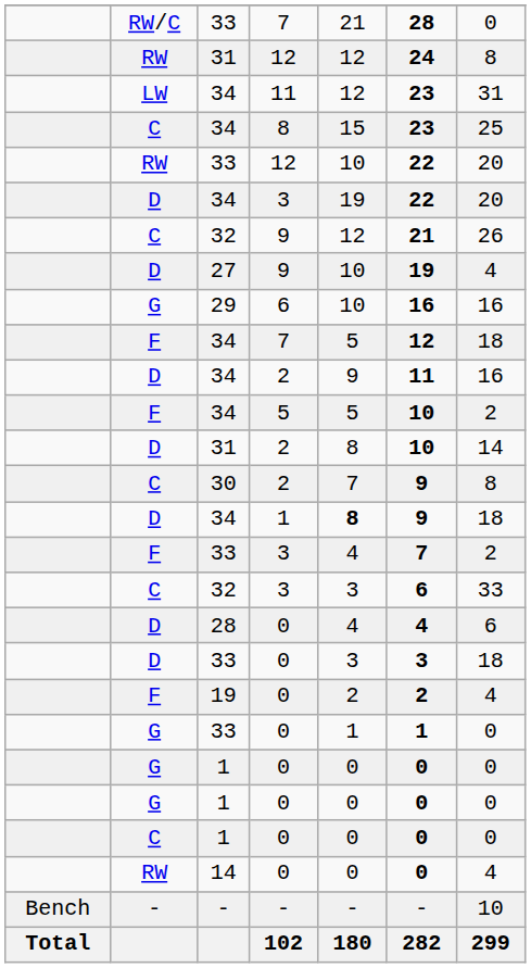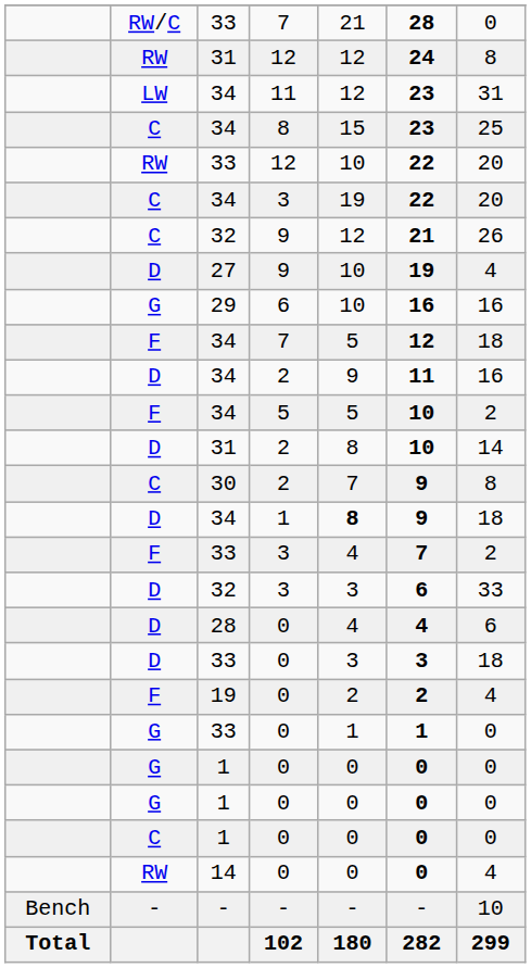 <table class="wikitable sortable" width ="50%">
 <tr align="center">
 </tr>
 <tr align="center" bgcolor="">
 <td></td>
 <td><a href='#'>RW</a>/<a href='#'>C</a></td>
 <td>33</td>
 <td>7</td>
 <td>21</td>
 <td><strong>28</strong></td>
 <td>0</td>
 </tr>
 <tr align="center" bgcolor="f0f0f0">
 <td></td>
 <td><a href='#'>RW</a></td>
 <td>31</td>
 <td>12</td>
 <td>12</td>
 <td><strong>24</strong></td>
 <td>8</td>
 </tr>
 <tr align="center" bgcolor="">
 <td></td>
 <td><a href='#'>LW</a></td>
 <td>34</td>
 <td>11</td>
 <td>12</td>
 <td><strong>23</strong></td>
 <td>31</td>
 </tr>
 <tr align="center" bgcolor="f0f0f0">
 <td></td>
 <td><a href='#'>C</a></td>
 <td>34</td>
 <td>8</td>
 <td>15</td>
 <td><strong>23</strong></td>
 <td>25</td>
 </tr>
 <tr align="center" bgcolor="">
 <td></td>
 <td><a href='#'>RW</a></td>
 <td>33</td>
 <td>12</td>
 <td>10</td>
 <td><strong>22</strong></td>
 <td>20</td>
 </tr>
 <tr align="center" bgcolor="f0f0f0">
 <td></td>
-<td><a href='#'>D</a></td>
+<td><a href='#'>C</a></td>
 <td>34</td>
 <td>3</td>
 <td>19</td>
 <td><strong>22</strong></td>
 <td>20</td>
 </tr>
 <tr align="center" bgcolor="">
 <td></td>
 <td><a href='#'>C</a></td>
 <td>32</td>
 <td>9</td>
 <td>12</td>
 <td><strong>21</strong></td>
 <td>26</td>
 </tr>
 <tr align="center" bgcolor="f0f0f0">
 <td></td>
 <td><a href='#'>D</a></td>
 <td>27</td>
 <td>9</td>
 <td>10</td>
 <td><strong>19</strong></td>
 <td>4</td>
 </tr>
 <tr align="center" bgcolor="">
 <td></td>
 <td><a href='#'>G</a></td>
 <td>29</td>
 <td>6</td>
 <td>10</td>
 <td><strong>16</strong></td>
 <td>16</td>
 </tr>
 <tr align="center" bgcolor="f0f0f0">
 <td></td>
 <td><a href='#'>F</a></td>
 <td>34</td>
 <td>7</td>
 <td>5</td>
 <td><strong>12</strong></td>
 <td>18</td>
 </tr>
 <tr align="center" bgcolor="">
 <td></td>
 <td><a href='#'>D</a></td>
 <td>34</td>
 <td>2</td>
 <td>9</td>
 <td><strong>11</strong></td>
 <td>16</td>
 </tr>
 <tr align="center" bgcolor="f0f0f0">
 <td></td>
 <td><a href='#'>F</a></td>
 <td>34</td>
 <td>5</td>
 <td>5</td>
 <td><strong>10</strong></td>
 <td>2</td>
 </tr>
 <tr align="center" bgcolor="">
 <td></td>
 <td><a href='#'>D</a></td>
 <td>31</td>
 <td>2</td>
 <td>8</td>
 <td><strong>10</strong></td>
 <td>14</td>
 </tr>
 <tr align="center" bgcolor="f0f0f0">
 <td></td>
 <td><a href='#'>C</a></td>
 <td>30</td>
 <td>2</td>
 <td>7</td>
 <td><strong>9</strong></td>
 <td>8</td>
 </tr>
 <tr align="center" bgcolor="">
 <td></td>
 <td><a href='#'>D</a></td>
 <td>34</td>
 <td>1</td>
 <td><strong>8</strong></td>
 <td><strong>9</strong></td>
 <td>18</td>
 </tr>
 <tr align="center" bgcolor="f0f0f0">
 <td></td>
 <td><a href='#'>F</a></td>
 <td>33</td>
 <td>3</td>
 <td>4</td>
 <td><strong>7</strong></td>
 <td>2</td>
 </tr>
 <tr align="center" bgcolor="">
 <td></td>
-<td><a href='#'>C</a></td>
+<td><a href='#'>D</a></td>
 <td>32</td>
 <td>3</td>
 <td>3</td>
 <td><strong>6</strong></td>
 <td>33</td>
 </tr>
 <tr align="center" bgcolor="f0f0f0">
 <td></td>
 <td><a href='#'>D</a></td>
 <td>28</td>
 <td>0</td>
 <td>4</td>
 <td><strong>4</strong></td>
 <td>6</td>
 </tr>
 <tr align="center" bgcolor="">
 <td></td>
 <td><a href='#'>D</a></td>
 <td>33</td>
 <td>0</td>
 <td>3</td>
 <td><strong>3</strong></td>
 <td>18</td>
 </tr>
 <tr align="center" bgcolor="f0f0f0">
 <td></td>
 <td><a href='#'>F</a></td>
 <td>19</td>
 <td>0</td>
 <td>2</td>
 <td><strong>2</strong></td>
 <td>4</td>
 </tr>
 <tr align="center" bgcolor="">
 <td></td>
 <td><a href='#'>G</a></td>
 <td>33</td>
 <td>0</td>
 <td>1</td>
 <td><strong>1</strong></td>
 <td>0</td>
 </tr>
 <tr align="center" bgcolor="f0f0f0">
 <td></td>
 <td><a href='#'>G</a></td>
 <td>1</td>
 <td>0</td>
 <td>0</td>
 <td><strong>0</strong></td>
 <td>0</td>
 </tr>
 <tr align="center" bgcolor="">
 <td></td>
 <td><a href='#'>G</a></td>
 <td>1</td>
 <td>0</td>
 <td>0</td>
 <td><strong>0</strong></td>
 <td>0</td>
 </tr>
 <tr align="center" bgcolor="f0f0f0">
 <td></td>
 <td><a href='#'>C</a></td>
 <td>1</td>
 <td>0</td>
 <td>0</td>
 <td><strong>0</strong></td>
 <td>0</td>
 </tr>
 <tr align="center" bgcolor="">
 <td></td>
 <td><a href='#'>RW</a></td>
 <td>14</td>
 <td>0</td>
 <td>0</td>
 <td><strong>0</strong></td>
 <td>4</td>
 </tr>
 <tr align="center" bgcolor="f0f0f0">
 <td>Bench</td>
 <td>-</td>
 <td>-</td>
 <td>-</td>
 <td>-</td>
 <td>-</td>
 <td>10</td>
 </tr>
 <tr>
 <th>Total</th>
 <th></th>
 <th></th>
 <th>102</th>
 <th>180</th>
 <th>282</th>
 <th>299</th>
 </tr>
 </table>
